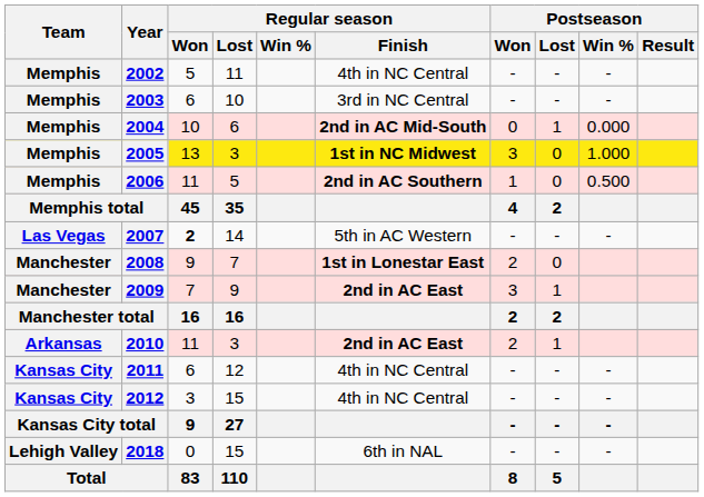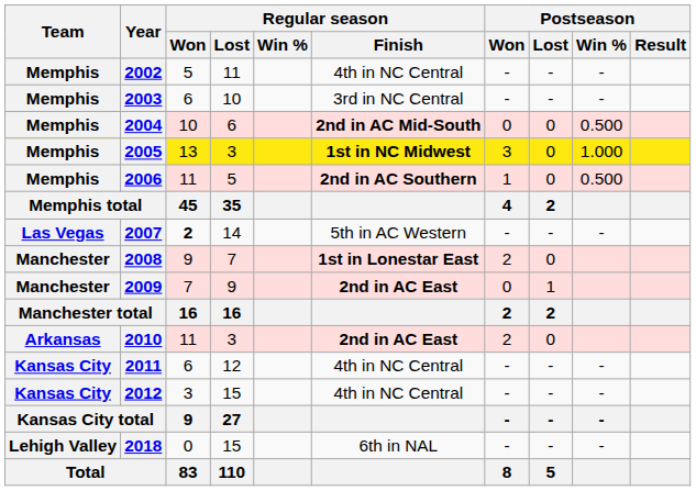 <table class="wikitable" style="font-size: 95%; text-align:center;">
 <tr>
 <th rowspan=2>Team</th>
 <th rowspan=2>Year</th>
 <th colspan=4>Regular season</th>
 <th colspan=4>Postseason</th>
 </tr>
 <tr>
 <th>Won</th>
 <th>Lost</th>
 <th>Win %</th>
 <th>Finish</th>
 <th>Won</th>
 <th>Lost</th>
 <th>Win %</th>
 <th>Result</th>
 </tr>
 <tr !>
 <th>Memphis</th>
 <th><a href='#'>2002</a></th>
 <td>5</td>
 <td>11</td>
 <td></td>
 <td>4th in NC Central</td>
 <td>-</td>
 <td>-</td>
 <td>-</td>
 <td></td>
 </tr>
 <tr !>
 <th>Memphis</th>
 <th><a href='#'>2003</a></th>
 <td>6</td>
 <td>10</td>
 <td></td>
 <td>3rd in NC Central</td>
 <td>-</td>
 <td>-</td>
 <td>-</td>
 <td></td>
 </tr>
 <tr !  style="background:#fdd;">
 <th>Memphis</th>
 <th><a href='#'>2004</a></th>
 <td>10</td>
 <td>6</td>
 <td></td>
 <td><strong>2nd in AC Mid-South</strong></td>
 <td>0</td>
-<td>1</td>
-<td>0.000</td>
+<td>0</td>
+<td>0.500</td>
 <td></td>
 </tr>
 <tr ! style="background:#FDE910;">
 <th>Memphis</th>
 <th><a href='#'>2005</a></th>
 <td>13</td>
 <td>3</td>
 <td></td>
 <td><strong>1st in NC Midwest</strong></td>
 <td>3</td>
 <td>0</td>
 <td>1.000</td>
 <td></td>
 </tr>
 <tr !  style="background:#fdd;">
 <th>Memphis</th>
 <th><a href='#'>2006</a></th>
 <td>11</td>
 <td>5</td>
 <td></td>
 <td><strong>2nd in AC Southern</strong></td>
 <td>1</td>
 <td>0</td>
 <td>0.500</td>
 <td></td>
 </tr>
 <tr>
 <th colspan="2">Memphis total</th>
 <th>45</th>
 <th>35</th>
 <th></th>
 <th></th>
 <th>4</th>
 <th>2</th>
 <th></th>
 <th></th>
 </tr>
 <tr !>
 <th><a href='#'>Las Vegas</a></th>
 <th><a href='#'>2007</a></th>
 <td><strong>2</strong></td>
 <td>14</td>
 <td></td>
 <td>5th in AC Western</td>
 <td>-</td>
 <td>-</td>
 <td>-</td>
 <td></td>
 </tr>
 <tr !  style="background:#fdd;">
 <th>Manchester</th>
 <th><a href='#'>2008</a></th>
 <td>9</td>
 <td>7</td>
 <td></td>
 <td><strong>1st in Lonestar East</strong></td>
 <td>2</td>
 <td>0</td>
 <td></td>
 <td></td>
 </tr>
 <tr !  style="background:#fdd;">
 <th>Manchester</th>
 <th><a href='#'>2009</a></th>
 <td>7</td>
 <td>9</td>
 <td></td>
 <td><strong>2nd in AC East</strong></td>
-<td>3</td>
+<td>0</td>
 <td>1</td>
 <td></td>
 <td></td>
 </tr>
 <tr>
 <th colspan="2">Manchester total</th>
 <th>16</th>
 <th>16</th>
 <th></th>
 <th></th>
 <th>2</th>
 <th>2</th>
 <th></th>
 <th></th>
 </tr>
 <tr !  style="background:#fdd;">
 <th><a href='#'>Arkansas</a></th>
 <th><a href='#'>2010</a></th>
 <td>11</td>
 <td>3</td>
 <td></td>
 <td><strong>2nd in AC East</strong></td>
 <td>2</td>
-<td>1</td>
+<td>0</td>
 <td></td>
 <td></td>
 </tr>
 <tr !>
 <th><a href='#'>Kansas City</a></th>
 <th><a href='#'>2011</a></th>
 <td>6</td>
 <td>12</td>
 <td></td>
 <td>4th in NC Central</td>
 <td>-</td>
 <td>-</td>
 <td>-</td>
 <td></td>
 </tr>
 <tr>
 <th><a href='#'>Kansas City</a></th>
 <th><a href='#'>2012</a></th>
 <td>3</td>
 <td>15</td>
 <td></td>
 <td>4th in NC Central</td>
 <td>-</td>
 <td>-</td>
 <td>-</td>
 <td></td>
 </tr>
 <tr>
 <th colspan="2">Kansas City total</th>
 <th>9</th>
 <th>27</th>
 <th></th>
 <th></th>
 <th>-</th>
 <th>-</th>
 <th>-</th>
 <th></th>
 </tr>
 <tr>
 <th>Lehigh Valley</th>
 <th><a href='#'>2018</a></th>
 <td>0</td>
 <td>15</td>
 <td></td>
 <td>6th in NAL</td>
 <td>-</td>
 <td>-</td>
 <td>-</td>
 <td></td>
 </tr>
 <tr>
 <th colspan=2>Total</th>
 <th>83</th>
 <th>110</th>
 <th></th>
 <th></th>
 <th>8</th>
 <th>5</th>
 <th></th>
 <th></th>
 </tr>
 </table>
